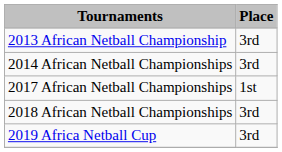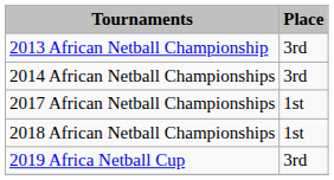 <table class="wikitable collapsible" border="1">
 <tr>
 <th style="background:silver;">Tournaments</th>
 <th style="background:silver;">Place</th>
 </tr>
 <tr>
 <td><a href='#'>2013 African Netball Championship</a></td>
 <td>3rd</td>
 </tr>
 <tr>
 <td>2014 African Netball Championships</td>
 <td>3rd</td>
 </tr>
 <tr>
 <td>2017 African Netball Championships</td>
 <td>1st</td>
 </tr>
 <tr>
 <td>2018 African Netball Championships</td>
-<td>3rd</td>
+<td>1st</td>
 </tr>
 <tr>
 <td><a href='#'>2019 Africa Netball Cup</a></td>
 <td>3rd</td>
 </tr>
 <tr>
 </tr>
 </table>
